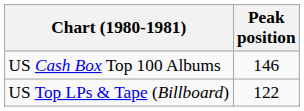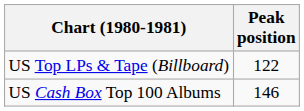 <table class="wikitable">
 <tr>
 <th>Chart (1980-1981)</th>
 <th>Peak<br>position</th>
 </tr>
 <tr>
+<td>US <a href='#'>Top LPs & Tape</a> (<em>Billboard</em>)</td>
+<td align=center>122</td>
+</tr>
+<tr>
 <td>US <em><a href='#'>Cash Box</a></em> Top 100 Albums</td>
 <td align=center>146</td>
 </tr>
-<tr>
-<td>US <a href='#'>Top LPs & Tape</a> (<em>Billboard</em>)</td>
-<td align=center>122</td>
-</tr>
 </table>
